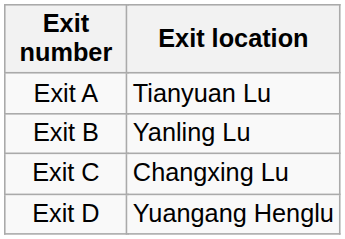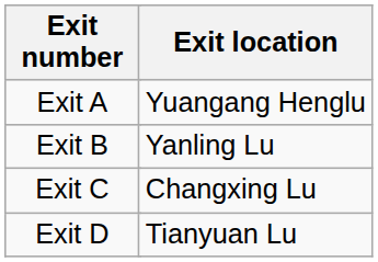 <table class="wikitable">
 <tr>
 <th style="width:70px" colspan="2">Exit number</th>
 <th>Exit location</th>
 </tr>
 <tr>
 <td align="center" colspan="2">Exit A</td>
-<td>Tianyuan Lu</td>
+<td>Yuangang Henglu</td>
 </tr>
 <tr>
 <td align="center" colspan="2">Exit B</td>
 <td>Yanling Lu</td>
 </tr>
 <tr>
 <td align="center" colspan="2">Exit C</td>
 <td>Changxing Lu</td>
 </tr>
 <tr>
 <td align="center" colspan="2">Exit D</td>
-<td>Yuangang Henglu</td>
+<td>Tianyuan Lu</td>
 </tr>
 </table>
